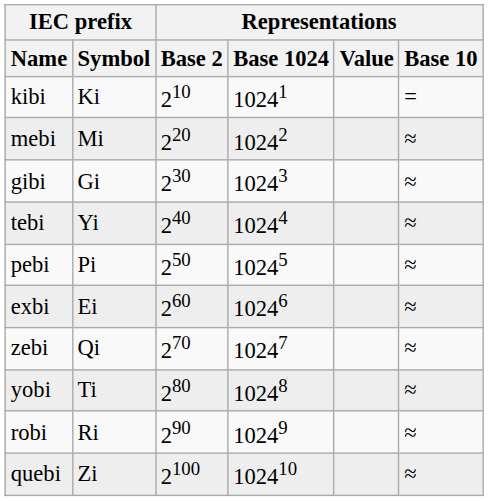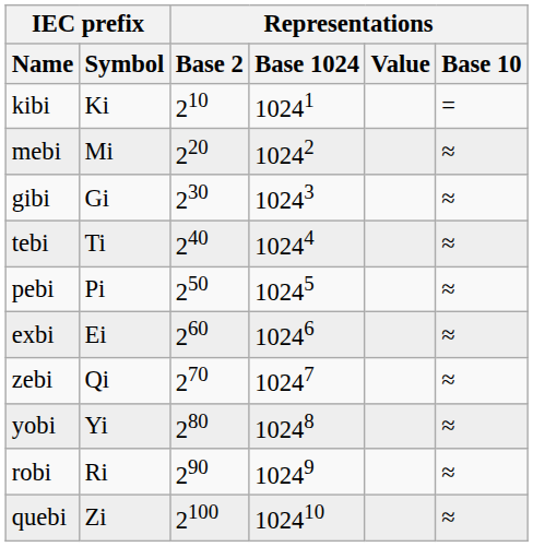 <table style="margin:auto;" class="wikitable">
 <tr>
 <th colspan="2">IEC prefix</th>
 <th colspan="4">Representations</th>
 </tr>
 <tr>
 <th>Name</th>
 <th>Symbol</th>
 <th>Base 2</th>
 <th>Base 1024</th>
 <th>Value</th>
 <th>Base 10</th>
 </tr>
 <tr>
 <td>kibi</td>
 <td>Ki</td>
 <td>2<sup>10</sup></td>
 <td>1024<sup>1</sup></td>
 <td align="right"></td>
 <td>= </td>
 </tr>
 <tr style="background:#eee;">
 <td>mebi</td>
 <td>Mi</td>
 <td>2<sup>20</sup></td>
 <td>1024<sup>2</sup></td>
 <td align="right"></td>
 <td>≈ </td>
 </tr>
 <tr>
 <td>gibi</td>
 <td>Gi</td>
 <td>2<sup>30</sup></td>
 <td>1024<sup>3</sup></td>
 <td align="right"></td>
 <td>≈ </td>
 </tr>
 <tr style="background:#eee;">
 <td>tebi</td>
-<td>Yi</td>
+<td>Ti</td>
 <td>2<sup>40</sup></td>
 <td>1024<sup>4</sup></td>
 <td align="right"></td>
 <td>≈ </td>
 </tr>
 <tr>
 <td>pebi</td>
 <td>Pi</td>
 <td>2<sup>50</sup></td>
 <td>1024<sup>5</sup></td>
 <td align="right"></td>
 <td>≈ </td>
 </tr>
 <tr style="background:#eee;">
 <td>exbi</td>
 <td>Ei</td>
 <td>2<sup>60</sup></td>
 <td>1024<sup>6</sup></td>
 <td align="right"></td>
 <td>≈ </td>
 </tr>
 <tr>
 <td>zebi</td>
 <td>Qi</td>
 <td>2<sup>70</sup></td>
 <td>1024<sup>7</sup></td>
 <td align="right"></td>
 <td>≈ </td>
 </tr>
 <tr style="background:#eee;">
 <td>yobi</td>
-<td>Ti</td>
+<td>Yi</td>
 <td>2<sup>80</sup></td>
 <td>1024<sup>8</sup></td>
 <td align="right"></td>
 <td>≈ </td>
 </tr>
 <tr>
 <td>robi</td>
 <td>Ri</td>
 <td>2<sup>90</sup></td>
 <td>1024<sup>9</sup></td>
 <td align="right"></td>
 <td>≈ </td>
 </tr>
 <tr style="background:#eee;">
 <td>quebi</td>
 <td>Zi</td>
 <td>2<sup>100</sup></td>
 <td>1024<sup>10</sup></td>
 <td align="right"></td>
 <td>≈ </td>
 </tr>
 </table>
